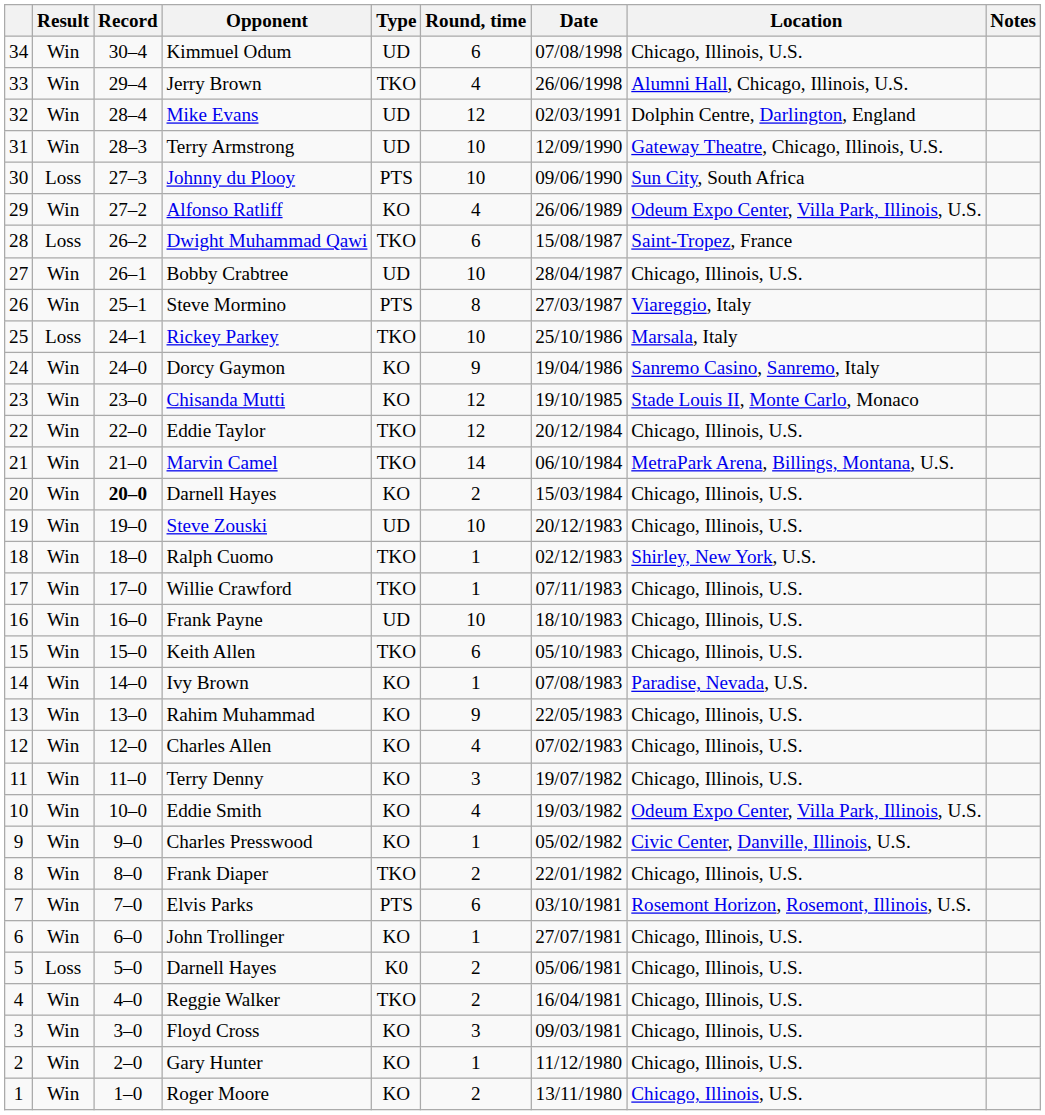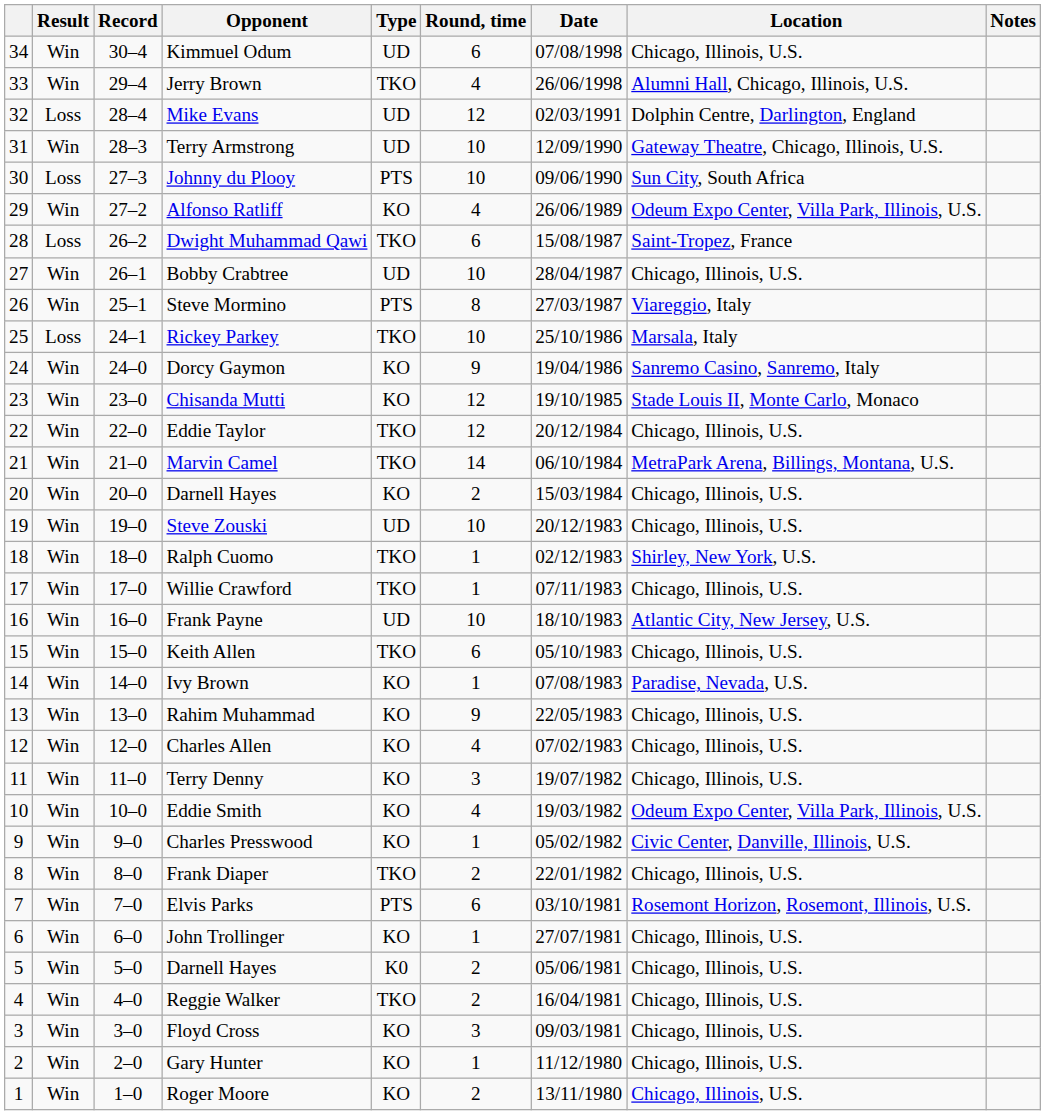 <table class="wikitable" style="text-align:center; font-size:95%">
 <tr>
 <th></th>
 <th>Result</th>
 <th>Record</th>
 <th>Opponent</th>
 <th>Type</th>
 <th>Round, time</th>
 <th>Date</th>
 <th>Location</th>
 <th>Notes</th>
 </tr>
 <tr>
 <td>34</td>
 <td>Win</td>
 <td>30–4</td>
 <td align=left> Kimmuel Odum</td>
 <td>UD</td>
 <td>6</td>
 <td>07/08/1998</td>
 <td align=left> Chicago, Illinois, U.S.</td>
 <td align=left></td>
 </tr>
 <tr>
 <td>33</td>
 <td>Win</td>
 <td>29–4</td>
 <td align=left> Jerry Brown</td>
 <td>TKO</td>
 <td>4</td>
 <td>26/06/1998</td>
 <td align=left> <a href='#'>Alumni Hall</a>, Chicago, Illinois, U.S.</td>
 <td align=left></td>
 </tr>
 <tr>
 <td>32</td>
-<td>Win</td>
+<td>Loss</td>
 <td>28–4</td>
 <td align=left> <a href='#'>Mike Evans</a></td>
 <td>UD</td>
 <td>12</td>
 <td>02/03/1991</td>
 <td align=left> Dolphin Centre, <a href='#'>Darlington</a>, England</td>
 <td align=left></td>
 </tr>
 <tr>
 <td>31</td>
 <td>Win</td>
 <td>28–3</td>
 <td align=left> Terry Armstrong</td>
 <td>UD</td>
 <td>10</td>
 <td>12/09/1990</td>
 <td align=left> <a href='#'>Gateway Theatre</a>, Chicago, Illinois, U.S.</td>
 <td align=left></td>
 </tr>
 <tr>
 <td>30</td>
 <td>Loss</td>
 <td>27–3</td>
 <td align=left> <a href='#'>Johnny du Plooy</a></td>
 <td>PTS</td>
 <td>10</td>
 <td>09/06/1990</td>
 <td align=left> <a href='#'>Sun City</a>, South Africa</td>
 <td align=left></td>
 </tr>
 <tr>
 <td>29</td>
 <td>Win</td>
 <td>27–2</td>
 <td align=left> <a href='#'>Alfonso Ratliff</a></td>
 <td>KO</td>
 <td>4</td>
 <td>26/06/1989</td>
 <td align=left> <a href='#'>Odeum Expo Center</a>, <a href='#'>Villa Park, Illinois</a>, U.S.</td>
 <td align=left></td>
 </tr>
 <tr>
 <td>28</td>
 <td>Loss</td>
 <td>26–2</td>
 <td align=left> <a href='#'>Dwight Muhammad Qawi</a></td>
 <td>TKO</td>
 <td>6</td>
 <td>15/08/1987</td>
 <td align=left> <a href='#'>Saint-Tropez</a>, France</td>
 <td align=left></td>
 </tr>
 <tr>
 <td>27</td>
 <td>Win</td>
 <td>26–1</td>
 <td align=left> Bobby Crabtree</td>
 <td>UD</td>
 <td>10</td>
 <td>28/04/1987</td>
 <td align=left> Chicago, Illinois, U.S.</td>
 <td align=left></td>
 </tr>
 <tr>
 <td>26</td>
 <td>Win</td>
 <td>25–1</td>
 <td align=left> Steve Mormino</td>
 <td>PTS</td>
 <td>8</td>
 <td>27/03/1987</td>
 <td align=left> <a href='#'>Viareggio</a>, Italy</td>
 <td align=left></td>
 </tr>
 <tr>
 <td>25</td>
 <td>Loss</td>
 <td>24–1</td>
 <td align=left> <a href='#'>Rickey Parkey</a></td>
 <td>TKO</td>
 <td>10</td>
 <td>25/10/1986</td>
 <td align=left> <a href='#'>Marsala</a>, Italy</td>
 <td align=left></td>
 </tr>
 <tr>
 <td>24</td>
 <td>Win</td>
 <td>24–0</td>
 <td align=left> Dorcy Gaymon</td>
 <td>KO</td>
 <td>9</td>
 <td>19/04/1986</td>
 <td align=left> <a href='#'>Sanremo Casino</a>, <a href='#'>Sanremo</a>, Italy</td>
 <td align=left></td>
 </tr>
 <tr>
 <td>23</td>
 <td>Win</td>
 <td>23–0</td>
 <td align=left> <a href='#'>Chisanda Mutti</a></td>
 <td>KO</td>
 <td>12</td>
 <td>19/10/1985</td>
 <td align=left> <a href='#'>Stade Louis II</a>, <a href='#'>Monte Carlo</a>, Monaco</td>
 <td align=left></td>
 </tr>
 <tr>
 <td>22</td>
 <td>Win</td>
 <td>22–0</td>
 <td align=left> Eddie Taylor</td>
 <td>TKO</td>
 <td>12</td>
 <td>20/12/1984</td>
 <td align=left> Chicago, Illinois, U.S.</td>
 <td align=left></td>
 </tr>
 <tr>
 <td>21</td>
 <td>Win</td>
 <td>21–0</td>
 <td align=left> <a href='#'>Marvin Camel</a></td>
 <td>TKO</td>
 <td>14</td>
 <td>06/10/1984</td>
 <td align=left> <a href='#'>MetraPark Arena</a>, <a href='#'>Billings, Montana</a>, U.S.</td>
 <td align=left></td>
 </tr>
 <tr>
 <td>20</td>
 <td>Win</td>
-<td><strong>20–0</strong></td>
+<td>20–0</td>
 <td align=left> Darnell Hayes</td>
 <td>KO</td>
 <td>2</td>
 <td>15/03/1984</td>
 <td align=left> Chicago, Illinois, U.S.</td>
 <td></td>
 </tr>
 <tr>
 <td>19</td>
 <td>Win</td>
 <td>19–0</td>
 <td align=left> <a href='#'>Steve Zouski</a></td>
 <td>UD</td>
 <td>10</td>
 <td>20/12/1983</td>
 <td align=left> Chicago, Illinois, U.S.</td>
 <td align=left></td>
 </tr>
 <tr>
 <td>18</td>
 <td>Win</td>
 <td>18–0</td>
 <td align=left> Ralph Cuomo</td>
 <td>TKO</td>
 <td>1</td>
 <td>02/12/1983</td>
 <td align=left> <a href='#'>Shirley, New York</a>, U.S.</td>
 <td align=left></td>
 </tr>
 <tr>
 <td>17</td>
 <td>Win</td>
 <td>17–0</td>
 <td align=left> Willie Crawford</td>
 <td>TKO</td>
 <td>1</td>
 <td>07/11/1983</td>
 <td align=left> Chicago, Illinois, U.S.</td>
 <td align=left></td>
 </tr>
 <tr>
 <td>16</td>
 <td>Win</td>
 <td>16–0</td>
 <td align=left> Frank Payne</td>
 <td>UD</td>
 <td>10</td>
 <td>18/10/1983</td>
-<td align=left> Chicago, Illinois, U.S.</td>
+<td align=left> <a href='#'>Atlantic City, New Jersey</a>, U.S.</td>
 <td align=left></td>
 </tr>
 <tr>
 <td>15</td>
 <td>Win</td>
 <td>15–0</td>
 <td align=left> Keith Allen</td>
 <td>TKO</td>
 <td>6</td>
 <td>05/10/1983</td>
 <td align=left> Chicago, Illinois, U.S.</td>
 <td align=left></td>
 </tr>
 <tr>
 <td>14</td>
 <td>Win</td>
 <td>14–0</td>
 <td align=left> Ivy Brown</td>
 <td>KO</td>
 <td>1</td>
 <td>07/08/1983</td>
 <td align=left> <a href='#'>Paradise, Nevada</a>, U.S.</td>
 <td align=left></td>
 </tr>
 <tr>
 <td>13</td>
 <td>Win</td>
 <td>13–0</td>
 <td align=left> Rahim Muhammad</td>
 <td>KO</td>
 <td>9</td>
 <td>22/05/1983</td>
 <td align=left> Chicago, Illinois, U.S.</td>
 <td align=left></td>
 </tr>
 <tr>
 <td>12</td>
 <td>Win</td>
 <td>12–0</td>
 <td align=left> Charles Allen</td>
 <td>KO</td>
 <td>4</td>
 <td>07/02/1983</td>
 <td align=left> Chicago, Illinois, U.S.</td>
 <td align=left></td>
 </tr>
 <tr>
 <td>11</td>
 <td>Win</td>
 <td>11–0</td>
 <td align=left> Terry Denny</td>
 <td>KO</td>
 <td>3</td>
 <td>19/07/1982</td>
 <td align=left> Chicago, Illinois, U.S.</td>
 <td align=left></td>
 </tr>
 <tr>
 <td>10</td>
 <td>Win</td>
 <td>10–0</td>
 <td align=left> Eddie Smith</td>
 <td>KO</td>
 <td>4</td>
 <td>19/03/1982</td>
 <td align=left> <a href='#'>Odeum Expo Center</a>, <a href='#'>Villa Park, Illinois</a>, U.S.</td>
 <td align=left></td>
 </tr>
 <tr>
 <td>9</td>
 <td>Win</td>
 <td>9–0</td>
 <td align=left> Charles Presswood</td>
 <td>KO</td>
 <td>1</td>
 <td>05/02/1982</td>
 <td align=left> <a href='#'>Civic Center</a>, <a href='#'>Danville, Illinois</a>, U.S.</td>
 <td align=left></td>
 </tr>
 <tr>
 <td>8</td>
 <td>Win</td>
 <td>8–0</td>
 <td align=left> Frank Diaper</td>
 <td>TKO</td>
 <td>2</td>
 <td>22/01/1982</td>
 <td align=left> Chicago, Illinois, U.S.</td>
 <td align=left></td>
 </tr>
 <tr>
 <td>7</td>
 <td>Win</td>
 <td>7–0</td>
 <td align=left> Elvis Parks</td>
 <td>PTS</td>
 <td>6</td>
 <td>03/10/1981</td>
 <td align=left> <a href='#'>Rosemont Horizon</a>, <a href='#'>Rosemont, Illinois</a>, U.S.</td>
 <td align=left></td>
 </tr>
 <tr>
 <td>6</td>
 <td>Win</td>
 <td>6–0</td>
 <td align=left> John Trollinger</td>
 <td>KO</td>
 <td>1</td>
 <td>27/07/1981</td>
 <td align=left> Chicago, Illinois, U.S.</td>
 <td align=left></td>
 </tr>
 <tr>
 <td>5</td>
-<td>Loss</td>
+<td>Win</td>
 <td>5–0</td>
 <td align=left> Darnell Hayes</td>
 <td>K0</td>
 <td>2</td>
 <td>05/06/1981</td>
 <td align=left> Chicago, Illinois, U.S.</td>
 <td align=left></td>
 </tr>
 <tr>
 <td>4</td>
 <td>Win</td>
 <td>4–0</td>
 <td align=left> Reggie Walker</td>
 <td>TKO</td>
 <td>2</td>
 <td>16/04/1981</td>
 <td align=left> Chicago, Illinois, U.S.</td>
 <td align=left></td>
 </tr>
 <tr>
 <td>3</td>
 <td>Win</td>
 <td>3–0</td>
 <td align=left> Floyd Cross</td>
 <td>KO</td>
 <td>3</td>
 <td>09/03/1981</td>
 <td align=left> Chicago, Illinois, U.S.</td>
 <td align=left></td>
 </tr>
 <tr>
 <td>2</td>
 <td>Win</td>
 <td>2–0</td>
 <td align=left> Gary Hunter</td>
 <td>KO</td>
 <td>1</td>
 <td>11/12/1980</td>
 <td align=left> Chicago, Illinois, U.S.</td>
 <td align=left></td>
 </tr>
 <tr>
 <td>1</td>
 <td>Win</td>
 <td>1–0</td>
 <td align=left> Roger Moore</td>
 <td>KO</td>
 <td>2</td>
 <td>13/11/1980</td>
 <td align=left> <a href='#'>Chicago, Illinois</a>, U.S.</td>
 <td align=left></td>
 </tr>
 </table>
